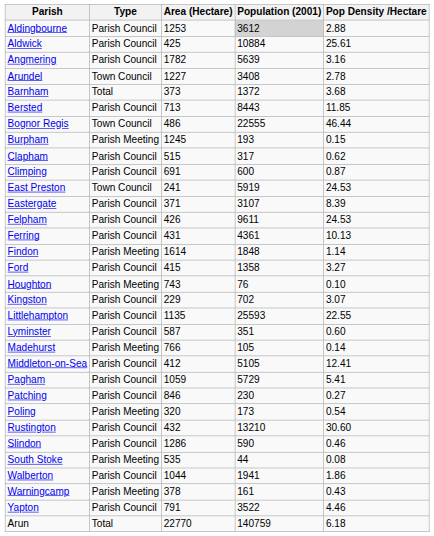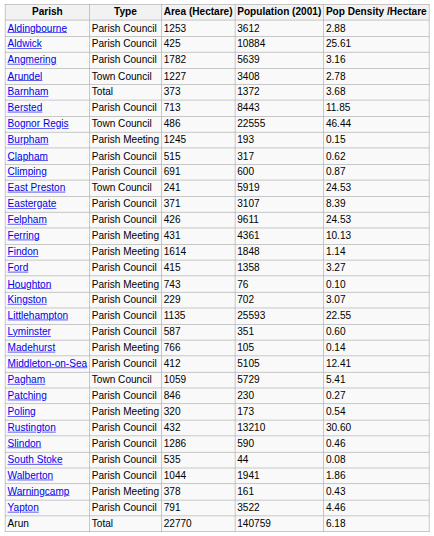 <table class="wikitable sortable" style="margin: 1em auto 1em auto">
 <tr>
 <th>Parish</th>
 <th>Type</th>
 <th>Area (Hectare)</th>
 <th>Population (2001)</th>
 <th>Pop Density /Hectare</th>
 </tr>
 <tr>
 <td><a href='#'>Aldingbourne</a></td>
 <td>Parish Council</td>
 <td>1253</td>
-<td style="background: lightgrey;">3612</td>
+<td>3612</td>
 <td>2.88</td>
 </tr>
 <tr>
 <td><a href='#'>Aldwick</a></td>
 <td>Parish Council</td>
 <td>425</td>
 <td>10884</td>
 <td>25.61</td>
 </tr>
 <tr>
 <td><a href='#'>Angmering</a></td>
 <td>Parish Council</td>
 <td>1782</td>
 <td>5639</td>
 <td>3.16</td>
 </tr>
 <tr>
 <td><a href='#'>Arundel</a></td>
 <td>Town Council</td>
 <td>1227</td>
 <td>3408</td>
 <td>2.78</td>
 </tr>
 <tr>
 <td><a href='#'>Barnham</a></td>
 <td>Total</td>
 <td>373</td>
 <td>1372</td>
 <td>3.68</td>
 </tr>
 <tr>
 <td><a href='#'>Bersted</a></td>
 <td>Parish Council</td>
 <td>713</td>
 <td>8443</td>
 <td>11.85</td>
 </tr>
 <tr>
 <td><a href='#'>Bognor Regis</a></td>
 <td>Town Council</td>
 <td>486</td>
 <td>22555</td>
 <td>46.44</td>
 </tr>
 <tr>
 <td><a href='#'>Burpham</a></td>
 <td>Parish Meeting</td>
 <td>1245</td>
 <td>193</td>
 <td>0.15</td>
 </tr>
 <tr>
 <td><a href='#'>Clapham</a></td>
 <td>Parish Council</td>
 <td>515</td>
 <td>317</td>
 <td>0.62</td>
 </tr>
 <tr>
 <td><a href='#'>Climping</a></td>
 <td>Parish Council</td>
 <td>691</td>
 <td>600</td>
 <td>0.87</td>
 </tr>
 <tr>
 <td><a href='#'>East Preston</a></td>
 <td>Town Council</td>
 <td>241</td>
 <td>5919</td>
 <td>24.53</td>
 </tr>
 <tr>
 <td><a href='#'>Eastergate</a></td>
 <td>Parish Council</td>
 <td>371</td>
 <td>3107</td>
 <td>8.39</td>
 </tr>
 <tr>
 <td><a href='#'>Felpham</a></td>
 <td>Parish Council</td>
 <td>426</td>
 <td>9611</td>
 <td>24.53</td>
 </tr>
 <tr>
 <td><a href='#'>Ferring</a></td>
-<td>Parish Council</td>
+<td>Parish Meeting</td>
 <td>431</td>
 <td>4361</td>
 <td>10.13</td>
 </tr>
 <tr>
 <td><a href='#'>Findon</a></td>
 <td>Parish Meeting</td>
 <td>1614</td>
 <td>1848</td>
 <td>1.14</td>
 </tr>
 <tr>
 <td><a href='#'>Ford</a></td>
 <td>Parish Council</td>
 <td>415</td>
 <td>1358</td>
 <td>3.27</td>
 </tr>
 <tr>
 <td><a href='#'>Houghton</a></td>
 <td>Parish Meeting</td>
 <td>743</td>
 <td>76</td>
 <td>0.10</td>
 </tr>
 <tr>
 <td><a href='#'>Kingston</a></td>
 <td>Parish Council</td>
 <td>229</td>
 <td>702</td>
 <td>3.07</td>
 </tr>
 <tr>
 <td><a href='#'>Littlehampton</a></td>
 <td>Parish Council</td>
 <td>1135</td>
 <td>25593</td>
 <td>22.55</td>
 </tr>
 <tr>
 <td><a href='#'>Lyminster</a></td>
 <td>Parish Council</td>
 <td>587</td>
 <td>351</td>
 <td>0.60</td>
 </tr>
 <tr>
 <td><a href='#'>Madehurst</a></td>
 <td>Parish Meeting</td>
 <td>766</td>
 <td>105</td>
 <td>0.14</td>
 </tr>
 <tr>
 <td><a href='#'>Middleton-on-Sea</a></td>
 <td>Parish Council</td>
 <td>412</td>
 <td>5105</td>
 <td>12.41</td>
 </tr>
 <tr>
 <td><a href='#'>Pagham</a></td>
-<td>Parish Council</td>
+<td>Town Council</td>
 <td>1059</td>
 <td>5729</td>
 <td>5.41</td>
 </tr>
 <tr>
 <td><a href='#'>Patching</a></td>
 <td>Parish Council</td>
 <td>846</td>
 <td>230</td>
 <td>0.27</td>
 </tr>
 <tr>
 <td><a href='#'>Poling</a></td>
 <td>Parish Meeting</td>
 <td>320</td>
 <td>173</td>
 <td>0.54</td>
 </tr>
 <tr>
 <td><a href='#'>Rustington</a></td>
 <td>Parish Council</td>
 <td>432</td>
 <td>13210</td>
 <td>30.60</td>
 </tr>
 <tr>
 <td><a href='#'>Slindon</a></td>
 <td>Parish Council</td>
 <td>1286</td>
 <td>590</td>
 <td>0.46</td>
 </tr>
 <tr>
 <td><a href='#'>South Stoke</a></td>
-<td>Parish Meeting</td>
+<td>Parish Council</td>
 <td>535</td>
 <td>44</td>
 <td>0.08</td>
 </tr>
 <tr>
 <td><a href='#'>Walberton</a></td>
 <td>Parish Council</td>
 <td>1044</td>
 <td>1941</td>
 <td>1.86</td>
 </tr>
 <tr>
 <td><a href='#'>Warningcamp</a></td>
 <td>Parish Meeting</td>
 <td>378</td>
 <td>161</td>
 <td>0.43</td>
 </tr>
 <tr>
 <td><a href='#'>Yapton</a></td>
 <td>Parish Council</td>
 <td>791</td>
 <td>3522</td>
 <td>4.46</td>
 </tr>
 <tr class="sortbottom">
 <td>Arun</td>
 <td>Total</td>
 <td>22770</td>
 <td>140759</td>
 <td>6.18</td>
 </tr>
 </table>
